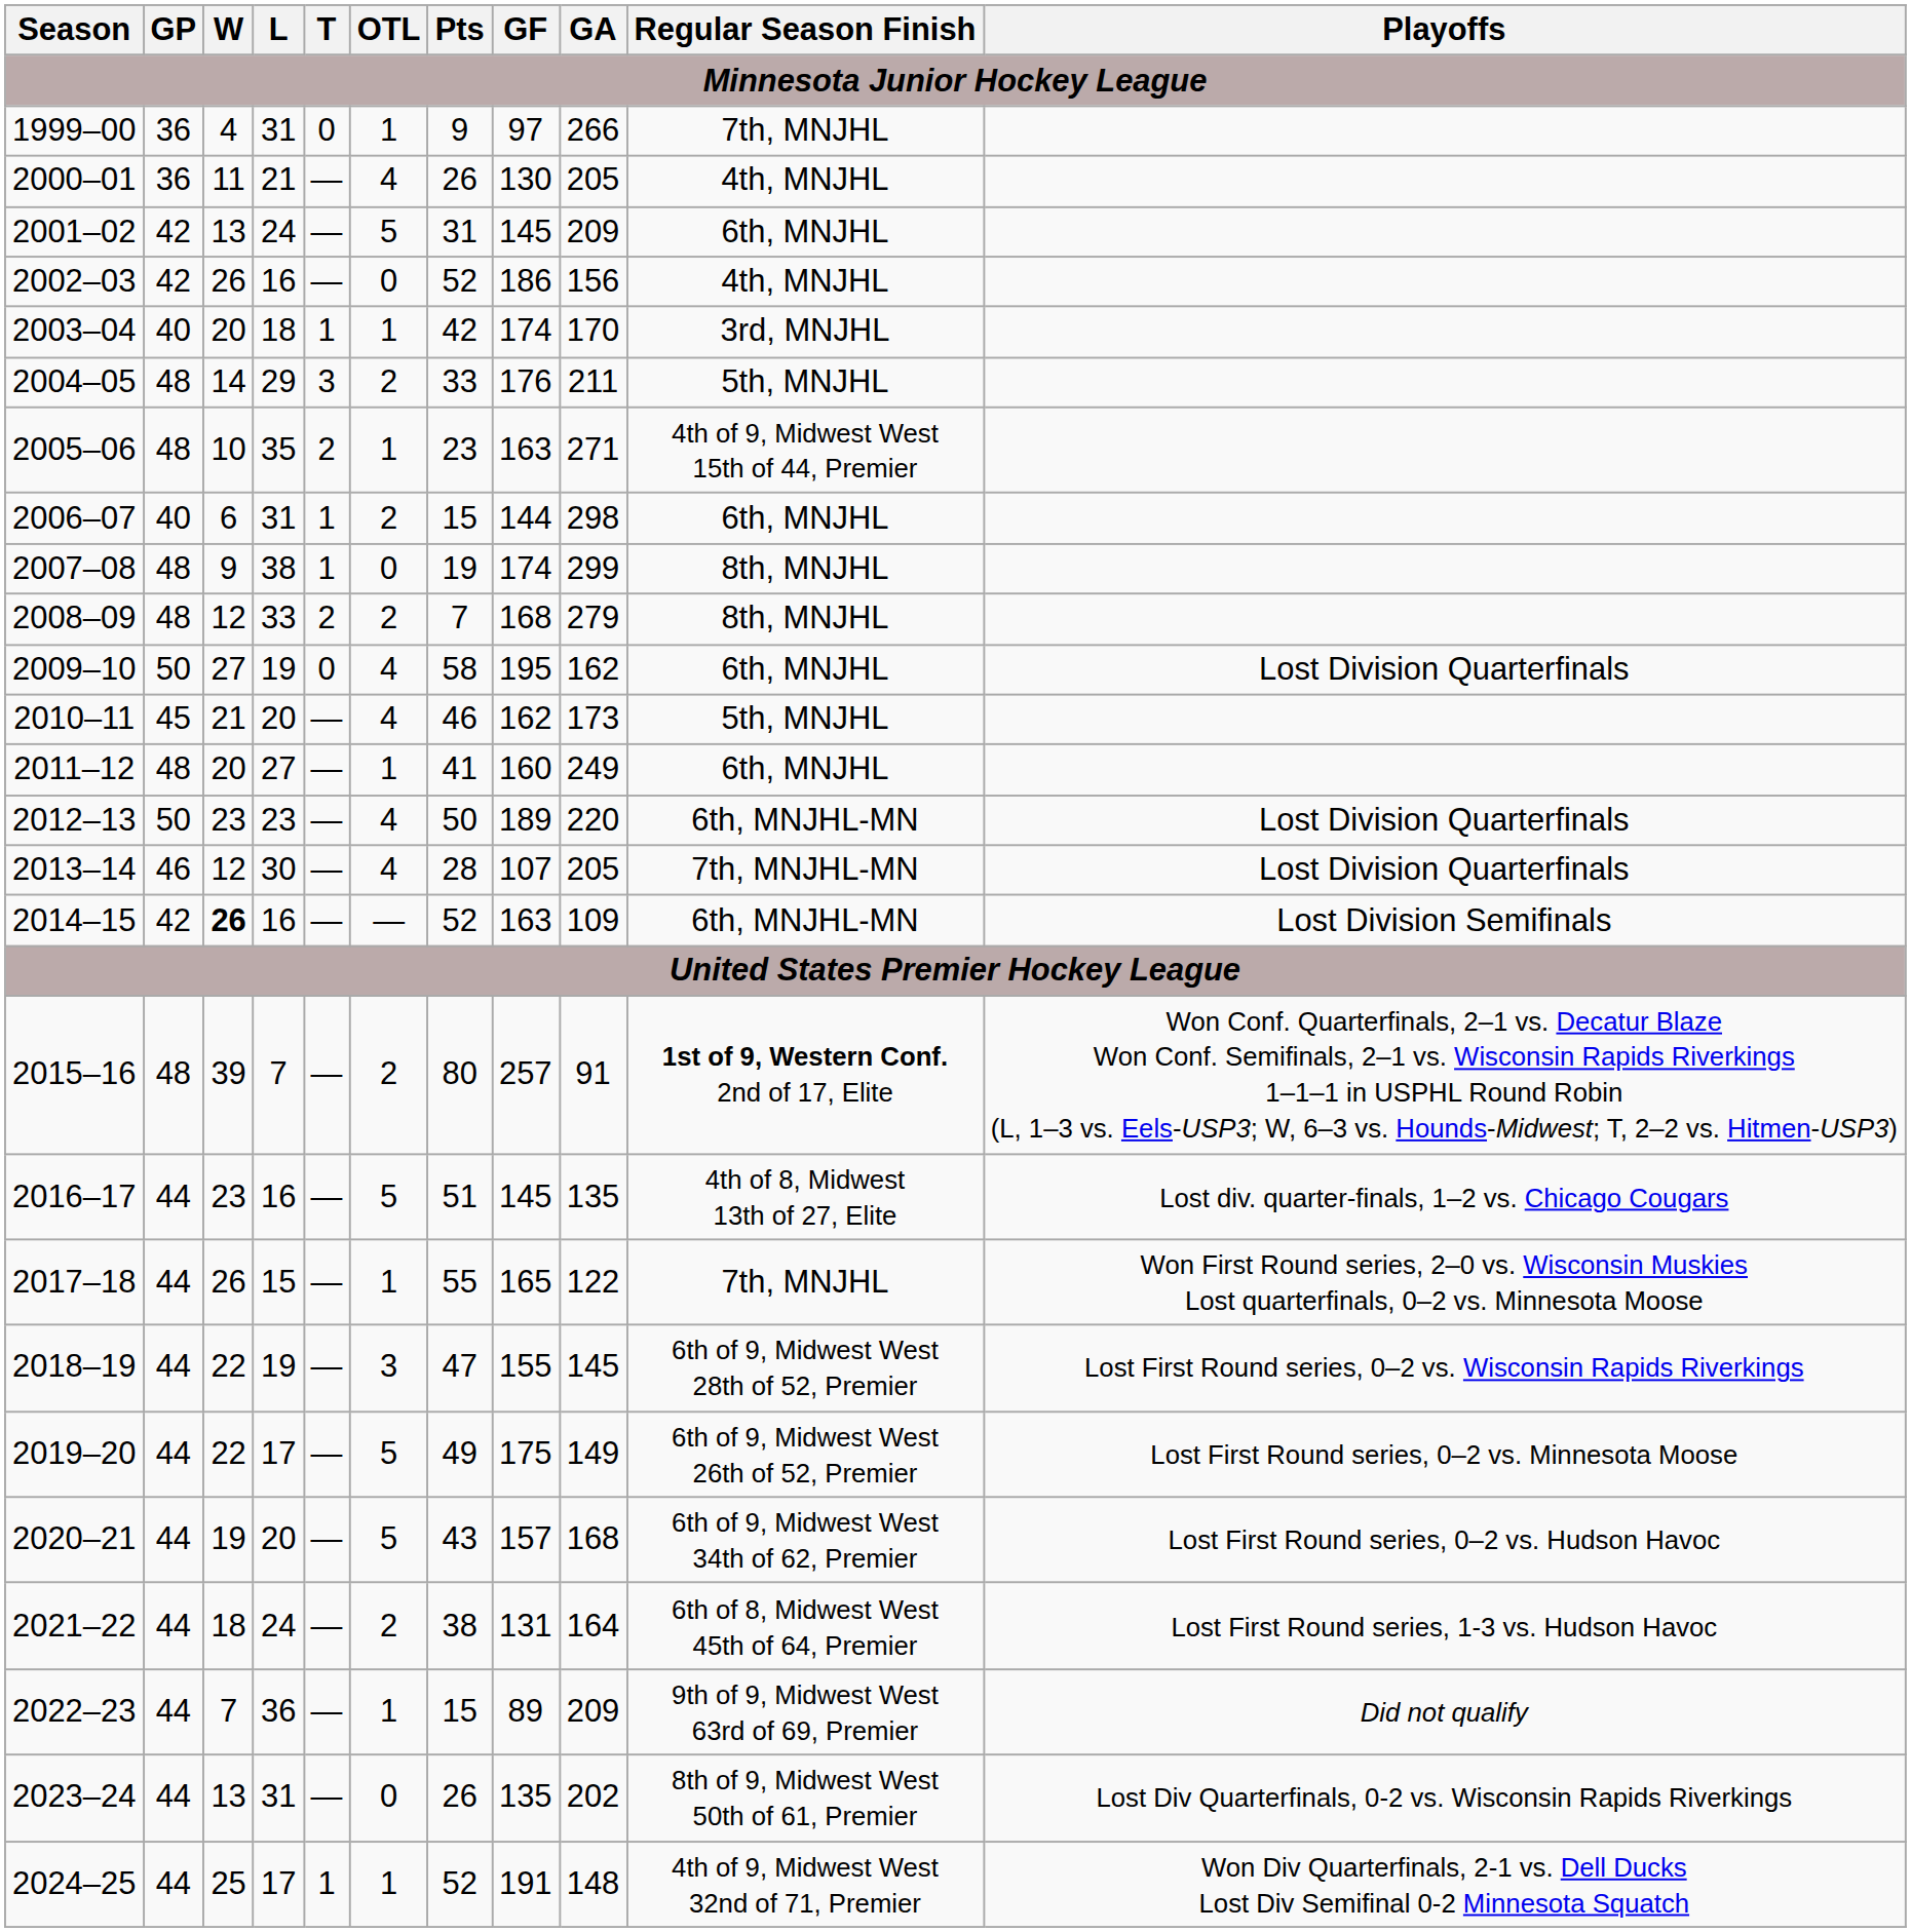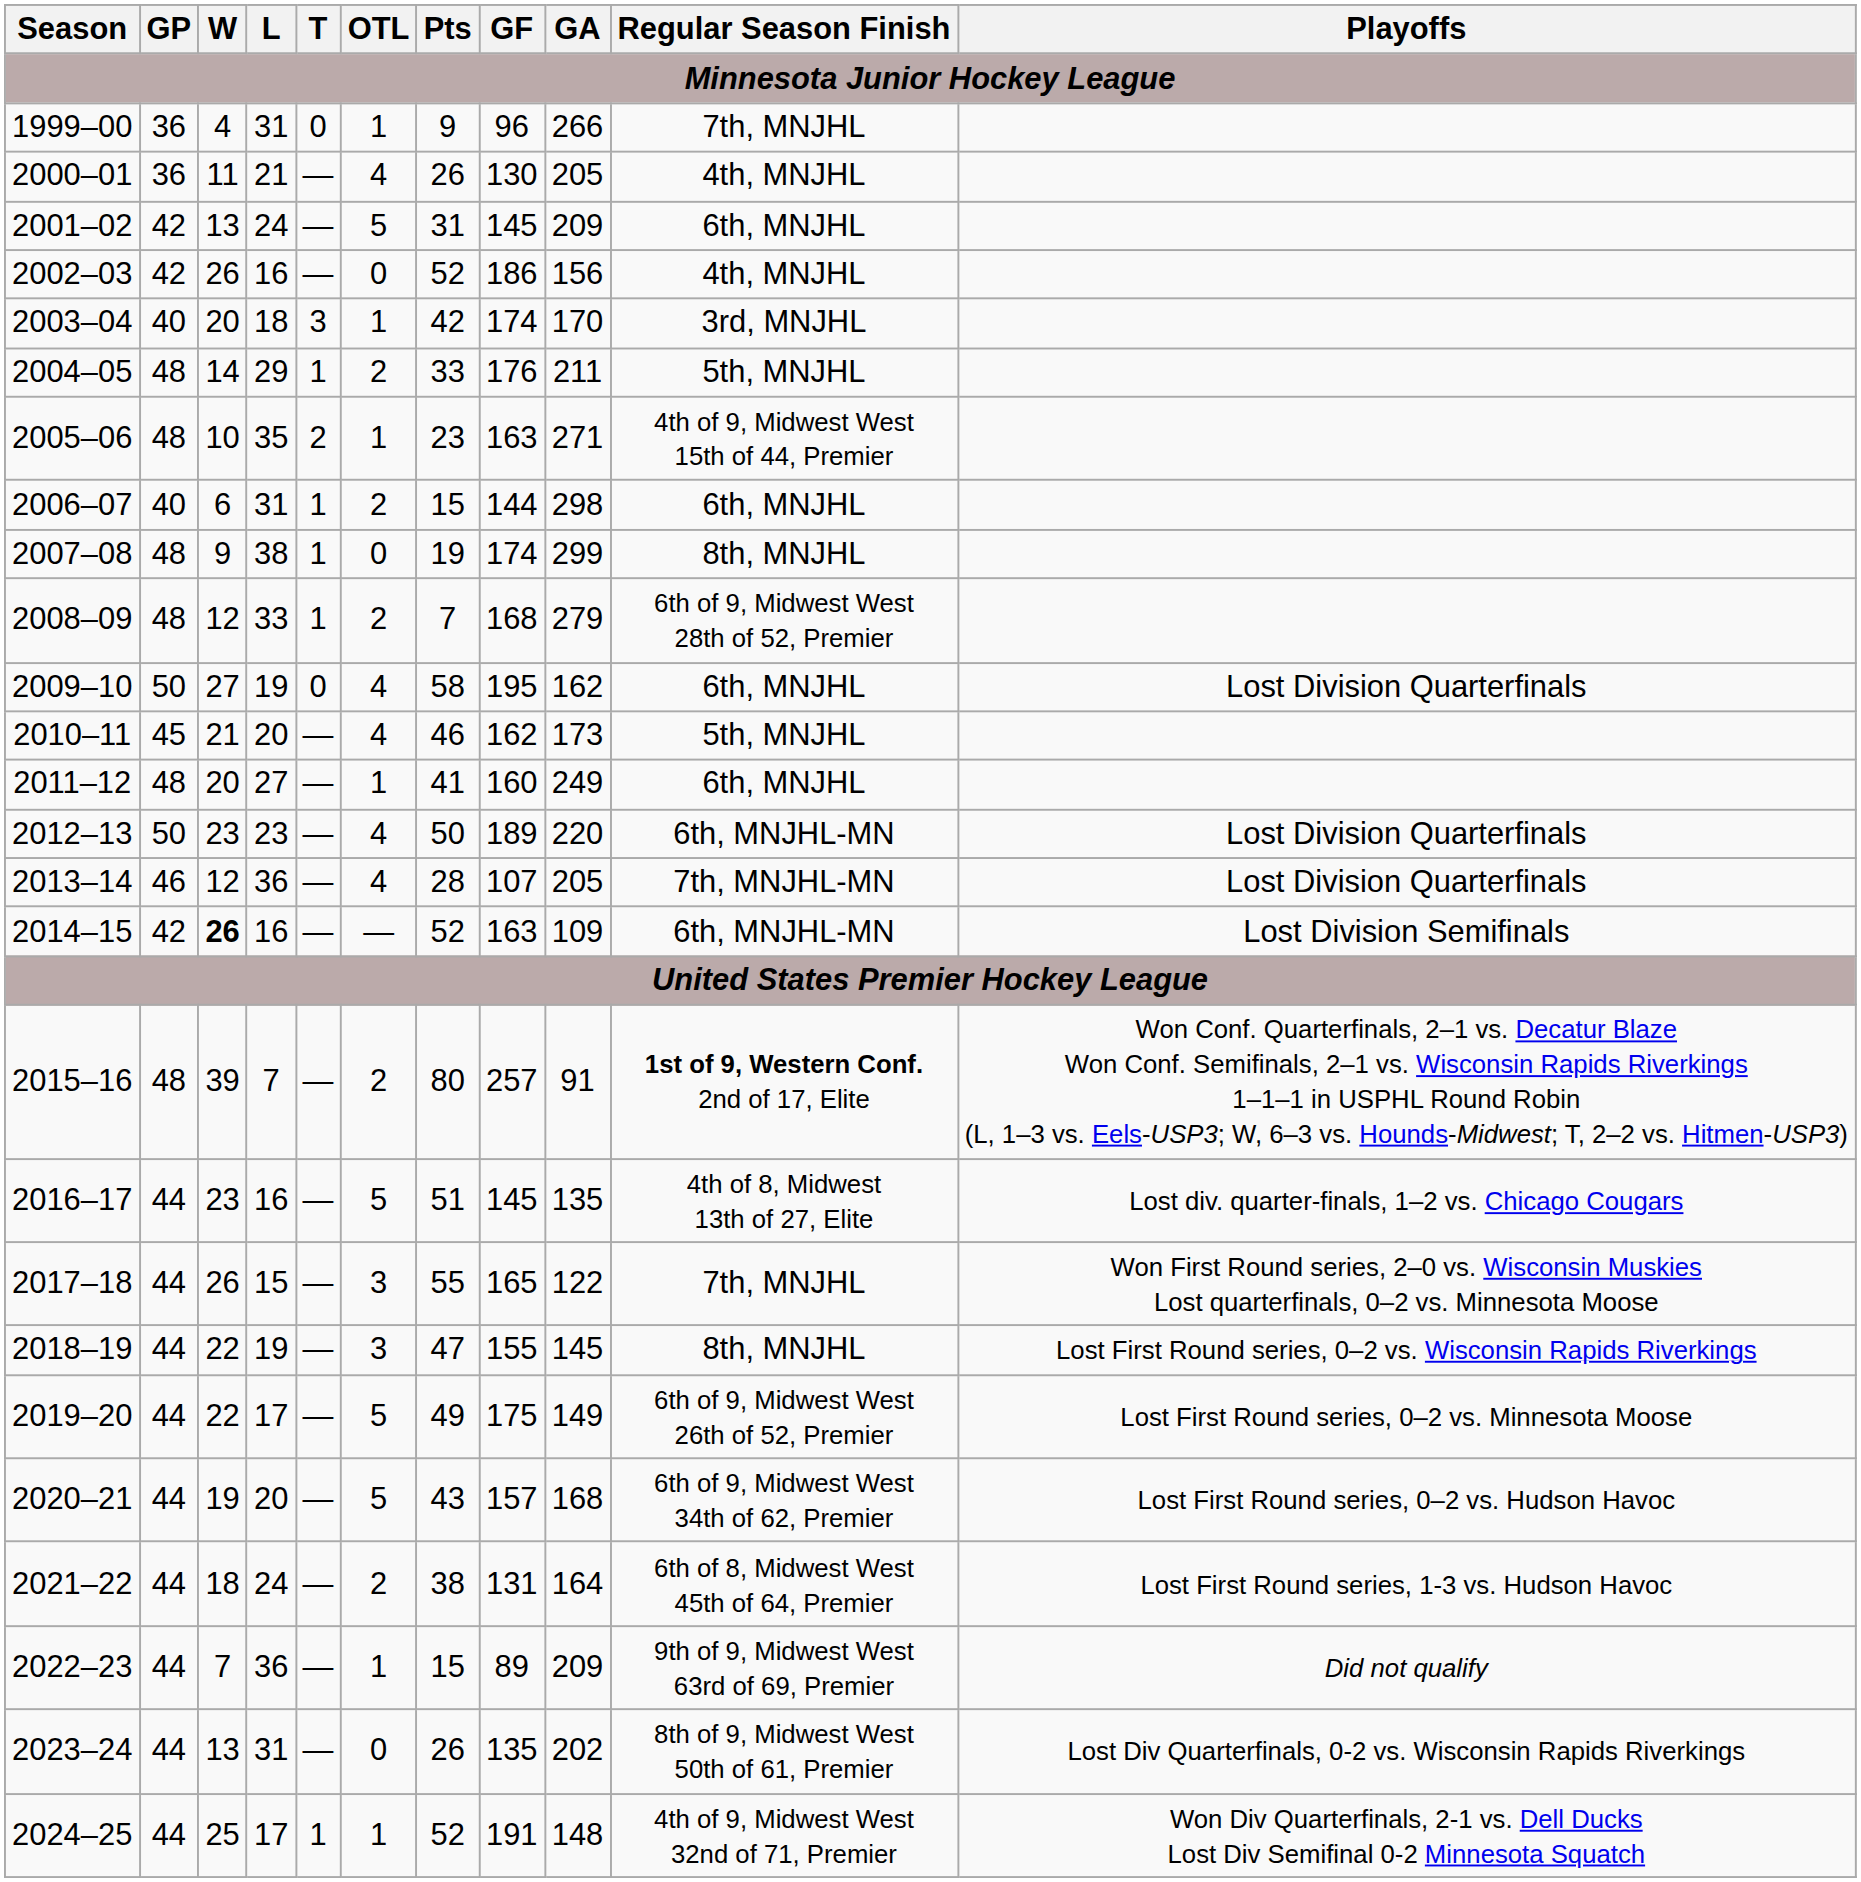 <table class="wikitable" style="text-align:center">
 <tr align="center">
 <th>Season</th>
 <th>GP</th>
 <th>W</th>
 <th>L</th>
 <th>T</th>
 <th>OTL</th>
 <th>Pts</th>
 <th>GF</th>
 <th>GA</th>
 <th>Regular Season Finish</th>
 <th>Playoffs</th>
 </tr>
 <tr bgcolor="#bbaaaa">
 <td colspan="11"><strong><em>Minnesota Junior Hockey League</em></strong></td>
 </tr>
 <tr>
 <td>1999–00</td>
 <td>36</td>
 <td>4</td>
 <td>31</td>
 <td>0</td>
 <td>1</td>
 <td>9</td>
-<td>97</td>
+<td>96</td>
 <td>266</td>
 <td>7th, MNJHL</td>
 <td></td>
 </tr>
 <tr>
 <td>2000–01</td>
 <td>36</td>
 <td>11</td>
 <td>21</td>
 <td>—</td>
 <td>4</td>
 <td>26</td>
 <td>130</td>
 <td>205</td>
 <td>4th, MNJHL</td>
 <td></td>
 </tr>
 <tr>
 <td>2001–02</td>
 <td>42</td>
 <td>13</td>
 <td>24</td>
 <td>—</td>
 <td>5</td>
 <td>31</td>
 <td>145</td>
 <td>209</td>
 <td>6th, MNJHL</td>
 <td></td>
 </tr>
 <tr>
 <td>2002–03</td>
 <td>42</td>
 <td>26</td>
 <td>16</td>
 <td>—</td>
 <td>0</td>
 <td>52</td>
 <td>186</td>
 <td>156</td>
 <td>4th, MNJHL</td>
 <td></td>
 </tr>
 <tr>
 <td>2003–04</td>
 <td>40</td>
 <td>20</td>
 <td>18</td>
-<td>1</td>
+<td>3</td>
 <td>1</td>
 <td>42</td>
 <td>174</td>
 <td>170</td>
 <td>3rd, MNJHL</td>
 <td></td>
 </tr>
 <tr>
 <td>2004–05</td>
 <td>48</td>
 <td>14</td>
 <td>29</td>
-<td>3</td>
+<td>1</td>
 <td>2</td>
 <td>33</td>
 <td>176</td>
 <td>211</td>
 <td>5th, MNJHL</td>
 <td></td>
 </tr>
 <tr>
 <td>2005–06</td>
 <td>48</td>
 <td>10</td>
 <td>35</td>
 <td>2</td>
 <td>1</td>
 <td>23</td>
 <td>163</td>
 <td>271</td>
 <td><small>4th of 9, Midwest West <br>15th of 44, Premier</small></td>
 <td></td>
 </tr>
 <tr>
 <td>2006–07</td>
 <td>40</td>
 <td>6</td>
 <td>31</td>
 <td>1</td>
 <td>2</td>
 <td>15</td>
 <td>144</td>
 <td>298</td>
 <td>6th, MNJHL</td>
 <td></td>
 </tr>
 <tr>
 <td>2007–08</td>
 <td>48</td>
 <td>9</td>
 <td>38</td>
 <td>1</td>
 <td>0</td>
 <td>19</td>
 <td>174</td>
 <td>299</td>
 <td>8th, MNJHL</td>
 <td></td>
 </tr>
 <tr>
 <td>2008–09</td>
 <td>48</td>
 <td>12</td>
 <td>33</td>
-<td>2</td>
+<td>1</td>
 <td>2</td>
 <td>7</td>
 <td>168</td>
 <td>279</td>
-<td>8th, MNJHL</td>
+<td><small>6th of 9, Midwest West <br>28th of 52, Premier</small></td>
 <td></td>
 </tr>
 <tr>
 <td>2009–10</td>
 <td>50</td>
 <td>27</td>
 <td>19</td>
 <td>0</td>
 <td>4</td>
 <td>58</td>
 <td>195</td>
 <td>162</td>
 <td>6th, MNJHL</td>
 <td>Lost Division Quarterfinals</td>
 </tr>
 <tr>
 <td>2010–11</td>
 <td>45</td>
 <td>21</td>
 <td>20</td>
 <td>—</td>
 <td>4</td>
 <td>46</td>
 <td>162</td>
 <td>173</td>
 <td>5th, MNJHL</td>
 <td></td>
 </tr>
 <tr>
 <td>2011–12</td>
 <td>48</td>
 <td>20</td>
 <td>27</td>
 <td>—</td>
 <td>1</td>
 <td>41</td>
 <td>160</td>
 <td>249</td>
 <td>6th, MNJHL</td>
 <td></td>
 </tr>
 <tr>
 <td>2012–13</td>
 <td>50</td>
 <td>23</td>
 <td>23</td>
 <td>—</td>
 <td>4</td>
 <td>50</td>
 <td>189</td>
 <td>220</td>
 <td>6th, MNJHL-MN</td>
 <td>Lost Division Quarterfinals</td>
 </tr>
 <tr>
 <td>2013–14</td>
 <td>46</td>
 <td>12</td>
-<td>30</td>
+<td>36</td>
 <td>—</td>
 <td>4</td>
 <td>28</td>
 <td>107</td>
 <td>205</td>
 <td>7th, MNJHL-MN</td>
 <td>Lost Division Quarterfinals</td>
 </tr>
 <tr>
 <td>2014–15</td>
 <td>42</td>
 <td><strong>26</strong></td>
 <td>16</td>
 <td>—</td>
 <td>—</td>
 <td>52</td>
 <td>163</td>
 <td>109</td>
 <td>6th, MNJHL-MN</td>
 <td>Lost Division Semifinals</td>
 </tr>
 <tr bgcolor="#bbaaaa">
 <td colspan="11"><strong><em>United States Premier Hockey League</em></strong></td>
 </tr>
 <tr>
 <td>2015–16</td>
 <td>48</td>
 <td>39</td>
 <td>7</td>
 <td>—</td>
 <td>2</td>
 <td>80</td>
 <td>257</td>
 <td>91</td>
 <td><small><strong>1st of 9, Western Conf.</strong><br>2nd of 17, Elite</small></td>
 <td><small>Won Conf. Quarterfinals, 2–1 vs. <a href='#'>Decatur Blaze</a><br>Won Conf. Semifinals, 2–1 vs. <a href='#'>Wisconsin Rapids Riverkings</a><br>1–1–1 in USPHL Round Robin<br>(L, 1–3 vs. <a href='#'>Eels</a>-<em>USP3</em>; W, 6–3 vs. <a href='#'>Hounds</a>-<em>Midwest</em>; T, 2–2 vs. <a href='#'>Hitmen</a>-<em>USP3</em>)</small></td>
 </tr>
 <tr>
 <td>2016–17</td>
 <td>44</td>
 <td>23</td>
 <td>16</td>
 <td>—</td>
 <td>5</td>
 <td>51</td>
 <td>145</td>
 <td>135</td>
 <td><small>4th of 8, Midwest <br>13th of 27, Elite</small></td>
 <td><small>Lost div. quarter-finals, 1–2 vs. <a href='#'>Chicago Cougars</a></small></td>
 </tr>
 <tr>
 <td>2017–18</td>
 <td>44</td>
 <td>26</td>
 <td>15</td>
 <td>—</td>
-<td>1</td>
+<td>3</td>
 <td>55</td>
 <td>165</td>
 <td>122</td>
 <td>7th, MNJHL</td>
 <td><small>Won First Round series, 2–0 vs. <a href='#'>Wisconsin Muskies</a><br>Lost quarterfinals, 0–2 vs. Minnesota Moose</small></td>
 </tr>
 <tr>
 <td>2018–19</td>
 <td>44</td>
 <td>22</td>
 <td>19</td>
 <td>—</td>
 <td>3</td>
 <td>47</td>
 <td>155</td>
 <td>145</td>
-<td><small>6th of 9, Midwest West <br>28th of 52, Premier</small></td>
+<td>8th, MNJHL</td>
 <td><small>Lost First Round series, 0–2 vs. <a href='#'>Wisconsin Rapids Riverkings</a></small></td>
 </tr>
 <tr>
 <td>2019–20</td>
 <td>44</td>
 <td>22</td>
 <td>17</td>
 <td>—</td>
 <td>5</td>
 <td>49</td>
 <td>175</td>
 <td>149</td>
 <td><small>6th of 9, Midwest West <br>26th of 52, Premier</small></td>
 <td><small>Lost First Round series, 0–2 vs. Minnesota Moose</small></td>
 </tr>
 <tr>
 <td>2020–21</td>
 <td>44</td>
 <td>19</td>
 <td>20</td>
 <td>—</td>
 <td>5</td>
 <td>43</td>
 <td>157</td>
 <td>168</td>
 <td><small>6th of 9, Midwest West <br>34th of 62, Premier</small></td>
 <td><small>Lost First Round series, 0–2 vs. Hudson Havoc</small></td>
 </tr>
 <tr>
 <td>2021–22</td>
 <td>44</td>
 <td>18</td>
 <td>24</td>
 <td>—</td>
 <td>2</td>
 <td>38</td>
 <td>131</td>
 <td>164</td>
 <td><small>6th of 8, Midwest West <br>45th of 64, Premier</small></td>
 <td><small>Lost First Round series, 1-3 vs. Hudson Havoc</small></td>
 </tr>
 <tr>
 <td>2022–23</td>
 <td>44</td>
 <td>7</td>
 <td>36</td>
 <td>—</td>
 <td>1</td>
 <td>15</td>
 <td>89</td>
 <td>209</td>
 <td><small>9th of 9, Midwest West <br>63rd of 69, Premier</small></td>
 <td><small><em>Did not qualify</em></small></td>
 </tr>
 <tr>
 <td>2023–24</td>
 <td>44</td>
 <td>13</td>
 <td>31</td>
 <td>—</td>
 <td>0</td>
 <td>26</td>
 <td>135</td>
 <td>202</td>
 <td><small>8th of 9, Midwest West <br>50th of 61, Premier</small></td>
 <td><small>Lost Div Quarterfinals, 0-2 vs. Wisconsin Rapids Riverkings</small></td>
 </tr>
 <tr>
 <td>2024–25</td>
 <td>44</td>
 <td>25</td>
 <td>17</td>
 <td>1</td>
 <td>1</td>
 <td>52</td>
 <td>191</td>
 <td>148</td>
 <td><small>4th of 9, Midwest West <br>32nd of 71, Premier</small></td>
 <td><small>Won Div Quarterfinals, 2-1 vs. <a href='#'>Dell Ducks</a><br>Lost Div Semifinal 0-2 <a href='#'>Minnesota Squatch</a></small></td>
 </tr>
 </table>
